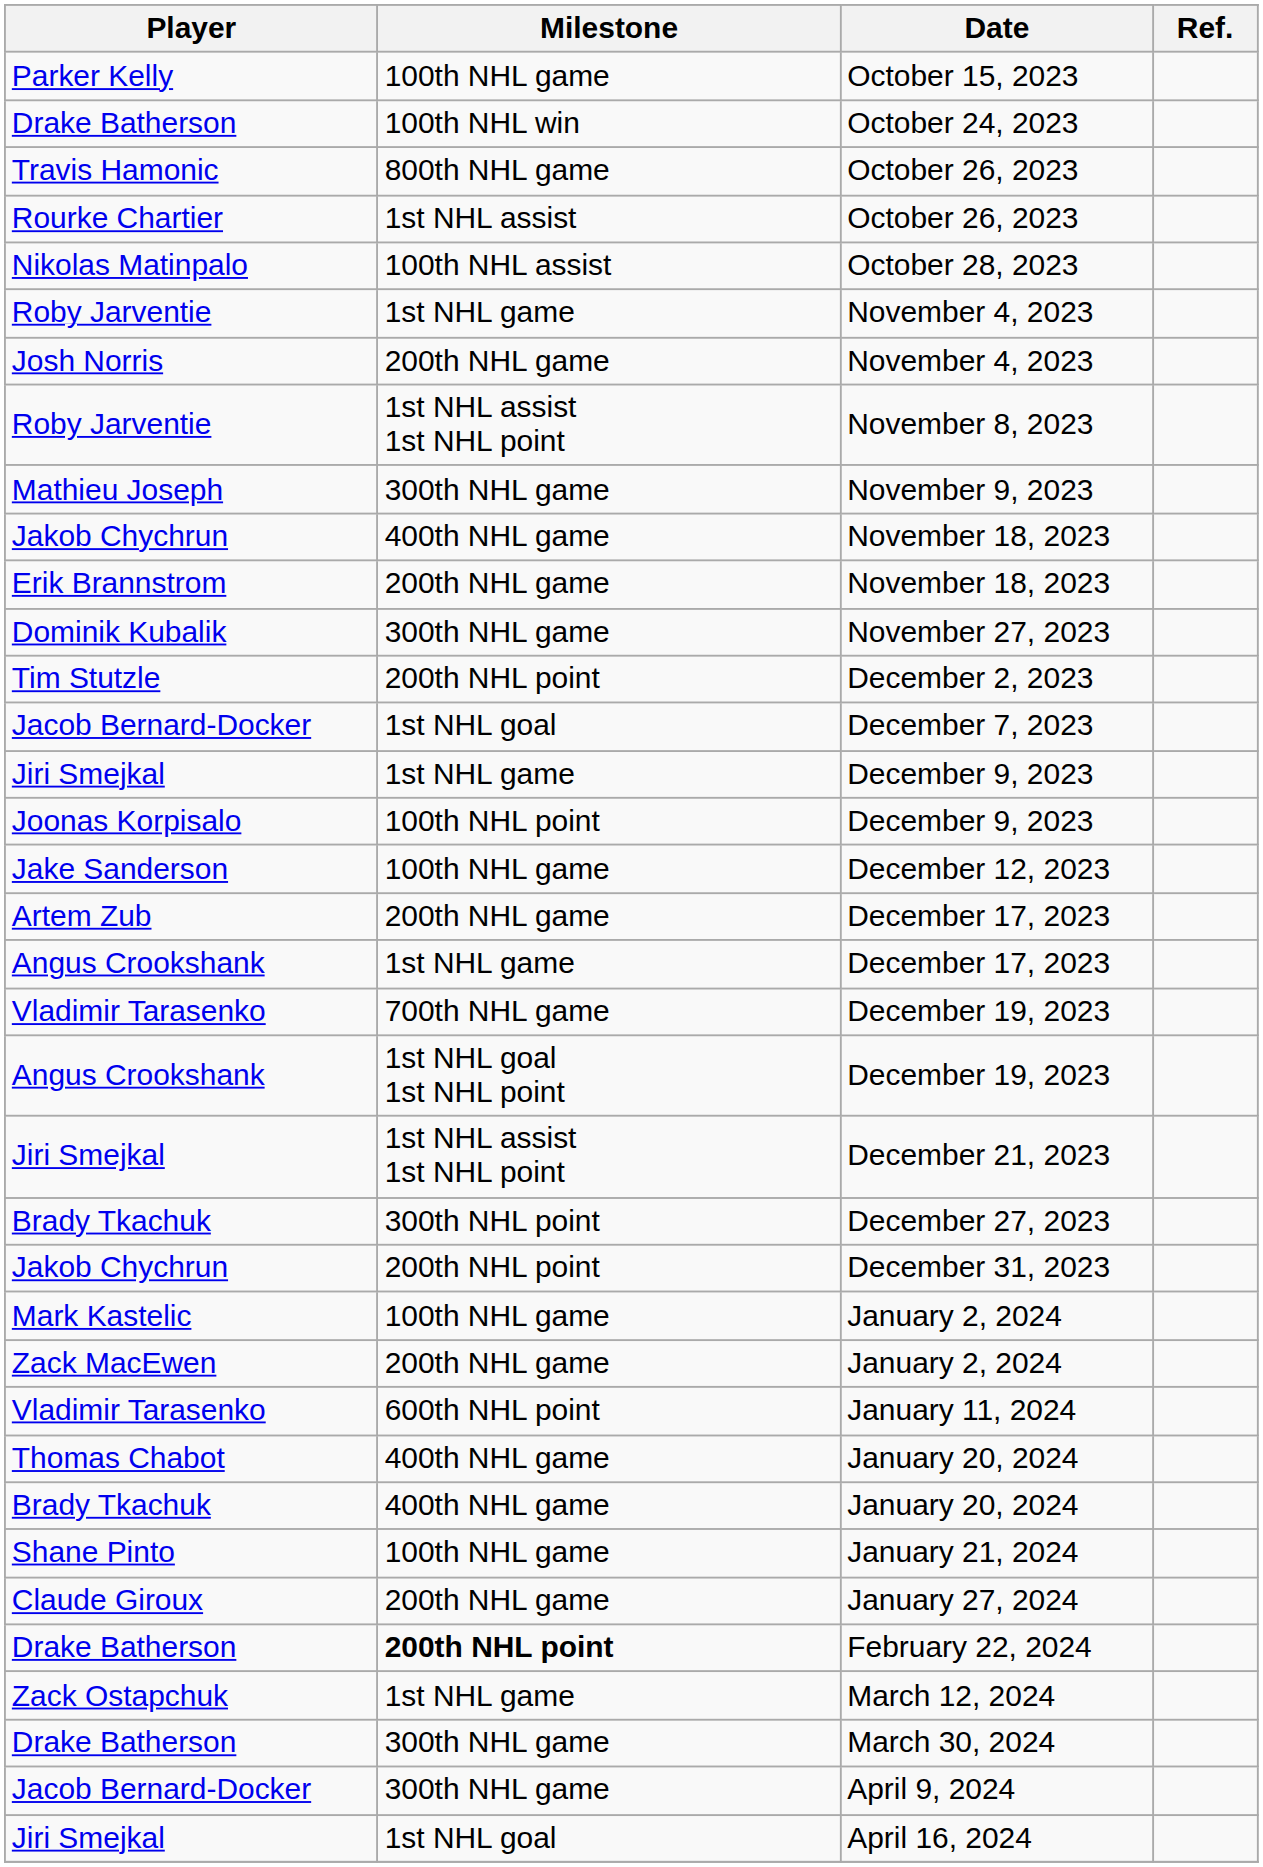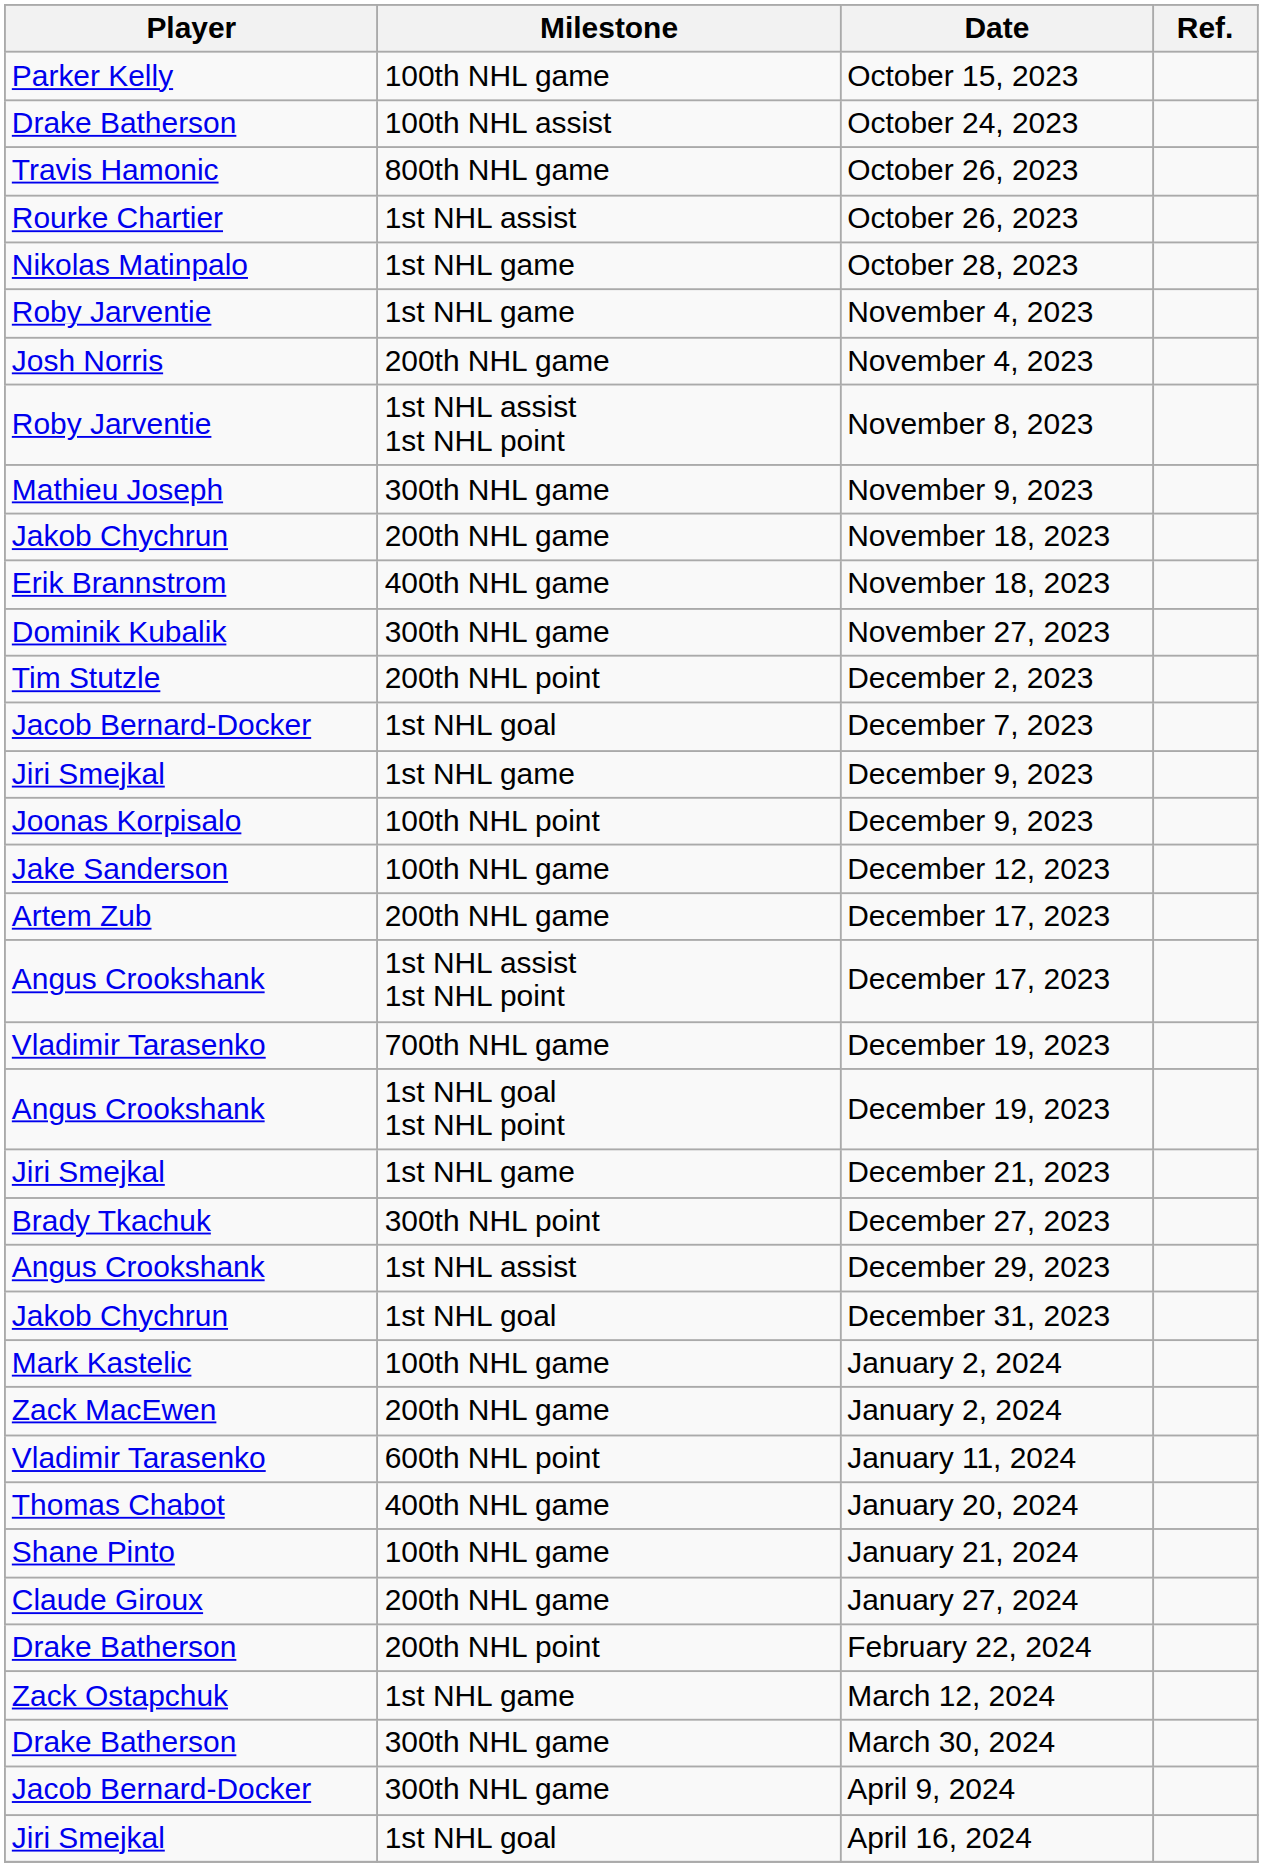 <table class="wikitable">
 <tr>
 <th style="width:12em">Player</th>
 <th style="width:15em">Milestone</th>
 <th style="width:10em">Date</th>
 <th style="width:3em">Ref.</th>
 </tr>
 <tr>
 <td><a href='#'>Parker Kelly</a></td>
 <td>100th NHL game</td>
 <td>October 15, 2023</td>
 <td style="text-align:center"></td>
 </tr>
 <tr>
 <td><a href='#'>Drake Batherson</a></td>
-<td>100th NHL win</td>
+<td>100th NHL assist</td>
 <td>October 24, 2023</td>
 <td style="text-align:center"></td>
 </tr>
 <tr>
 <td><a href='#'>Travis Hamonic</a></td>
 <td>800th NHL game</td>
 <td>October 26, 2023</td>
 <td style="text-align:center"></td>
 </tr>
 <tr>
 <td><a href='#'>Rourke Chartier</a></td>
 <td>1st NHL assist</td>
 <td>October 26, 2023</td>
 <td style="text-align:center"></td>
 </tr>
 <tr>
 <td><a href='#'>Nikolas Matinpalo</a></td>
-<td>100th NHL assist</td>
+<td>1st NHL game</td>
 <td>October 28, 2023</td>
 <td style="text-align:center"></td>
 </tr>
 <tr>
 <td><a href='#'>Roby Jarventie</a></td>
 <td>1st NHL game</td>
 <td>November 4, 2023</td>
 <td style="text-align:center"></td>
 </tr>
 <tr>
 <td><a href='#'>Josh Norris</a></td>
 <td>200th NHL game</td>
 <td>November 4, 2023</td>
 <td style="text-align:center"></td>
 </tr>
 <tr>
 <td><a href='#'>Roby Jarventie</a></td>
 <td>1st NHL assist<br>1st NHL point</td>
 <td>November 8, 2023</td>
 <td style="text-align:center"></td>
 </tr>
 <tr>
 <td><a href='#'>Mathieu Joseph</a></td>
 <td>300th NHL game</td>
 <td>November 9, 2023</td>
 <td style="text-align:center"></td>
 </tr>
 <tr>
 <td><a href='#'>Jakob Chychrun</a></td>
-<td>400th NHL game</td>
+<td>200th NHL game</td>
 <td>November 18, 2023</td>
 <td style="text-align:center"></td>
 </tr>
 <tr>
 <td><a href='#'>Erik Brannstrom</a></td>
-<td>200th NHL game</td>
+<td>400th NHL game</td>
 <td>November 18, 2023</td>
 <td style="text-align:center"></td>
 </tr>
 <tr>
 <td><a href='#'>Dominik Kubalik</a></td>
 <td>300th NHL game</td>
 <td>November 27, 2023</td>
 <td style="text-align:center"></td>
 </tr>
 <tr>
 <td><a href='#'>Tim Stutzle</a></td>
 <td>200th NHL point</td>
 <td>December 2, 2023</td>
 <td style="text-align:center"></td>
 </tr>
 <tr>
 <td><a href='#'>Jacob Bernard-Docker</a></td>
 <td>1st NHL goal</td>
 <td>December 7, 2023</td>
 <td style="text-align:center"></td>
 </tr>
 <tr>
 <td><a href='#'>Jiri Smejkal</a></td>
 <td>1st NHL game</td>
 <td>December 9, 2023</td>
 <td style="text-align:center"></td>
 </tr>
 <tr>
 <td><a href='#'>Joonas Korpisalo</a></td>
 <td>100th NHL point</td>
 <td>December 9, 2023</td>
 <td style="text-align:center"></td>
 </tr>
 <tr>
 <td><a href='#'>Jake Sanderson</a></td>
 <td>100th NHL game</td>
 <td>December 12, 2023</td>
 <td style="text-align:center"></td>
 </tr>
 <tr>
 <td><a href='#'>Artem Zub</a></td>
 <td>200th NHL game</td>
 <td>December 17, 2023</td>
 <td style="text-align:center"></td>
 </tr>
 <tr>
 <td><a href='#'>Angus Crookshank</a></td>
-<td>1st NHL game</td>
+<td>1st NHL assist<br>1st NHL point</td>
 <td>December 17, 2023</td>
 <td style="text-align:center"></td>
 </tr>
 <tr>
 <td><a href='#'>Vladimir Tarasenko</a></td>
 <td>700th NHL game</td>
 <td>December 19, 2023</td>
 <td style="text-align:center"></td>
 </tr>
 <tr>
 <td><a href='#'>Angus Crookshank</a></td>
 <td>1st NHL goal<br>1st NHL point</td>
 <td>December 19, 2023</td>
 <td style="text-align:center"></td>
 </tr>
 <tr>
 <td><a href='#'>Jiri Smejkal</a></td>
-<td>1st NHL assist<br>1st NHL point</td>
+<td>1st NHL game</td>
 <td>December 21, 2023</td>
 <td style="text-align:center"></td>
 </tr>
 <tr>
 <td><a href='#'>Brady Tkachuk</a></td>
 <td>300th NHL point</td>
 <td>December 27, 2023</td>
 <td style="text-align:center"></td>
 </tr>
 <tr>
+<td><a href='#'>Angus Crookshank</a></td>
+<td>1st NHL assist</td>
+<td>December 29, 2023</td>
+<td style="text-align:center"></td>
+</tr>
+<tr>
 <td><a href='#'>Jakob Chychrun</a></td>
-<td>200th NHL point</td>
+<td>1st NHL goal</td>
 <td>December 31, 2023</td>
 <td style="text-align:center"></td>
 </tr>
 <tr>
 <td><a href='#'>Mark Kastelic</a></td>
 <td>100th NHL game</td>
 <td>January 2, 2024</td>
 <td style="text-align:center"></td>
 </tr>
 <tr>
 <td><a href='#'>Zack MacEwen</a></td>
 <td>200th NHL game</td>
 <td>January 2, 2024</td>
 <td style="text-align:center"></td>
 </tr>
 <tr>
 <td><a href='#'>Vladimir Tarasenko</a></td>
 <td>600th NHL point</td>
 <td>January 11, 2024</td>
 <td style="text-align:center"></td>
 </tr>
 <tr>
 <td><a href='#'>Thomas Chabot</a></td>
 <td>400th NHL game</td>
 <td>January 20, 2024</td>
 <td style="text-align:center"></td>
 </tr>
 <tr>
-<td><a href='#'>Brady Tkachuk</a></td>
-<td>400th NHL game</td>
-<td>January 20, 2024</td>
-<td style="text-align:center"></td>
-</tr>
-<tr>
 <td><a href='#'>Shane Pinto</a></td>
 <td>100th NHL game</td>
 <td>January 21, 2024</td>
 <td style="text-align:center"></td>
 </tr>
 <tr>
 <td><a href='#'>Claude Giroux</a></td>
 <td>200th NHL game</td>
 <td>January 27, 2024</td>
 <td style="text-align:center"></td>
 </tr>
 <tr>
 <td><a href='#'>Drake Batherson</a></td>
-<td><strong>200th NHL point</strong></td>
+<td>200th NHL point</td>
 <td>February 22, 2024</td>
 <td style="text-align:center"></td>
 </tr>
 <tr>
 <td><a href='#'>Zack Ostapchuk</a></td>
 <td>1st NHL game</td>
 <td>March 12, 2024</td>
 <td style="text-align:center"></td>
 </tr>
 <tr>
 <td><a href='#'>Drake Batherson</a></td>
 <td>300th NHL game</td>
 <td>March 30, 2024</td>
 <td style="text-align:center"></td>
 </tr>
 <tr>
 <td><a href='#'>Jacob Bernard-Docker</a></td>
 <td>300th NHL game</td>
 <td>April 9, 2024</td>
 <td style="text-align:center"></td>
 </tr>
 <tr>
 <td><a href='#'>Jiri Smejkal</a></td>
 <td>1st NHL goal</td>
 <td>April 16, 2024</td>
 <td style="text-align:center"></td>
 </tr>
 <tr>
 </tr>
 </table>
